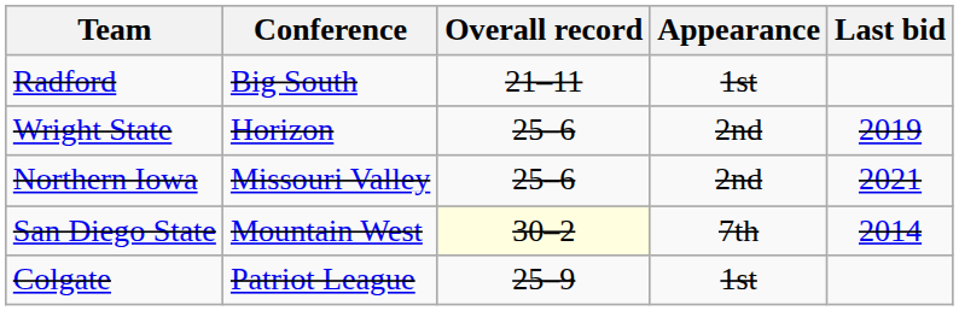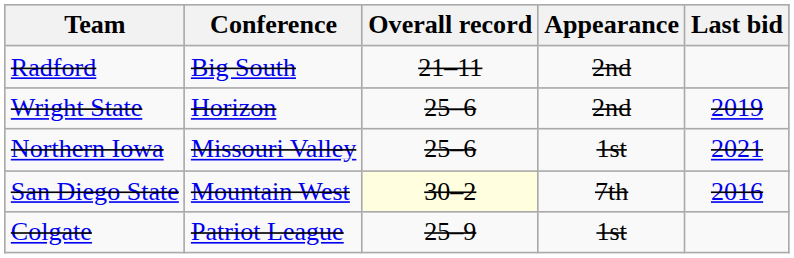 <table class="wikitable sortable" style="text-align: center;">
 <tr>
 <th>Team</th>
 <th>Conference</th>
 <th data-sort-type="number">Overall record</th>
 <th data-sort-type="number">Appearance</th>
 <th>Last bid</th>
 </tr>
 <tr>
 <td align="left"><s><a href='#'>Radford</a></s></td>
 <td align="left"><s><a href='#'>Big South</a></s></td>
 <td><s>21–11</s></td>
-<td><s>1st</s></td>
+<td><s>2nd</s></td>
 <td></td>
 </tr>
 <tr>
 <td align="left"><s><a href='#'>Wright State</a></s></td>
 <td align="left"><s><a href='#'>Horizon</a></s></td>
 <td><s>25–6</s></td>
 <td><s>2nd</s></td>
 <td><s><a href='#'>2019</a></s></td>
 </tr>
 <tr>
 <td align="left"><s><a href='#'>Northern Iowa</a></s></td>
 <td align="left"><s><a href='#'>Missouri Valley</a></s></td>
 <td><s>25–6</s></td>
-<td><s>2nd</s></td>
+<td><s>1st</s></td>
 <td><s><a href='#'>2021</a></s></td>
 </tr>
 <tr>
 <td align="left"><s><a href='#'>San Diego State</a></s></td>
 <td align="left"><s><a href='#'>Mountain West</a></s></td>
 <td style="background: lightyellow;"><s>30–2</s></td>
 <td><s>7th</s></td>
-<td><s><a href='#'>2014</a></s></td>
+<td><s><a href='#'>2016</a></s></td>
 </tr>
 <tr>
 <td align="left"><s><a href='#'>Colgate</a></s></td>
 <td align="left"><s><a href='#'>Patriot League</a></s></td>
 <td><s>25–9</s></td>
 <td><s>1st</s></td>
 <td></td>
 </tr>
 </table>
